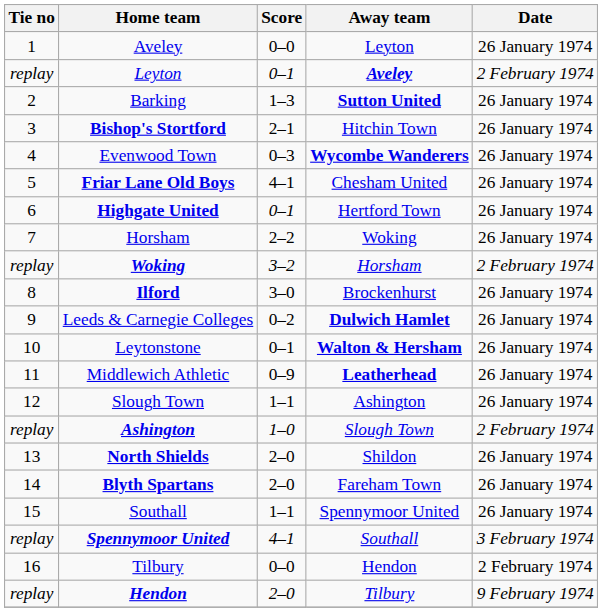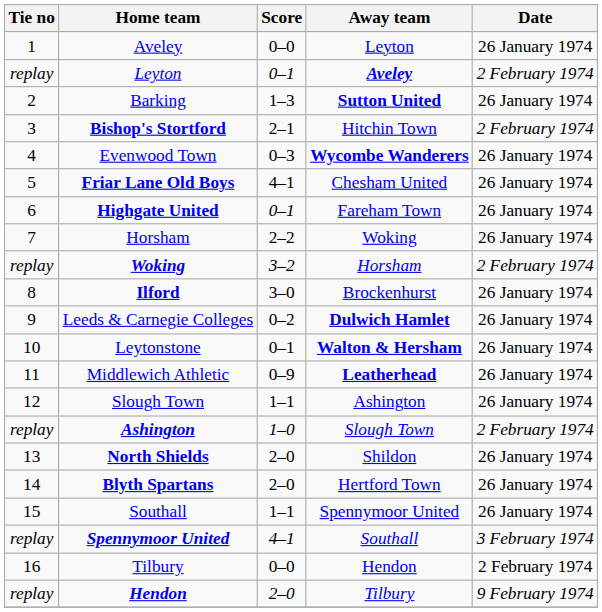 <table class="wikitable" style="text-align: center">
 <tr>
 <th>Tie no</th>
 <th>Home team</th>
 <th>Score</th>
 <th>Away team</th>
 <th>Date</th>
 </tr>
 <tr>
 <td>1</td>
 <td><a href='#'>Aveley</a></td>
 <td>0–0</td>
 <td><a href='#'>Leyton</a></td>
 <td>26 January 1974</td>
 </tr>
 <tr>
 <td><em>replay</em></td>
 <td><em><a href='#'>Leyton</a></em></td>
 <td><em>0–1</em></td>
 <td><strong><em><a href='#'>Aveley</a></em></strong></td>
 <td><em>2 February 1974</em></td>
 </tr>
 <tr>
 <td>2</td>
 <td><a href='#'>Barking</a></td>
 <td>1–3</td>
 <td><strong><a href='#'>Sutton United</a></strong></td>
 <td>26 January 1974</td>
 </tr>
 <tr>
 <td>3</td>
 <td><strong><a href='#'>Bishop's Stortford</a></strong></td>
 <td>2–1</td>
 <td><a href='#'>Hitchin Town</a></td>
-<td>26 January 1974</td>
+<td><em>2 February 1974</em></td>
 </tr>
 <tr>
 <td>4</td>
 <td><a href='#'>Evenwood Town</a></td>
 <td>0–3</td>
 <td><strong><a href='#'>Wycombe Wanderers</a></strong></td>
 <td>26 January 1974</td>
 </tr>
 <tr>
 <td>5</td>
 <td><strong><a href='#'>Friar Lane Old Boys</a></strong></td>
 <td>4–1</td>
 <td><a href='#'>Chesham United</a></td>
 <td>26 January 1974</td>
 </tr>
 <tr>
 <td>6</td>
 <td><strong><a href='#'>Highgate United</a></strong></td>
 <td><em>0–1</em></td>
-<td><a href='#'>Hertford Town</a></td>
+<td><a href='#'>Fareham Town</a></td>
 <td>26 January 1974</td>
 </tr>
 <tr>
 <td>7</td>
 <td><a href='#'>Horsham</a></td>
 <td>2–2</td>
 <td><a href='#'>Woking</a></td>
 <td>26 January 1974</td>
 </tr>
 <tr>
 <td><em>replay</em></td>
 <td><strong><em><a href='#'>Woking</a></em></strong></td>
 <td><em>3–2</em></td>
 <td><em><a href='#'>Horsham</a></em></td>
 <td><em>2 February 1974</em></td>
 </tr>
 <tr>
 <td>8</td>
 <td><strong><a href='#'>Ilford</a></strong></td>
 <td>3–0</td>
 <td><a href='#'>Brockenhurst</a></td>
 <td>26 January 1974</td>
 </tr>
 <tr>
 <td>9</td>
 <td><a href='#'>Leeds & Carnegie Colleges</a></td>
 <td>0–2</td>
 <td><strong><a href='#'>Dulwich Hamlet</a></strong></td>
 <td>26 January 1974</td>
 </tr>
 <tr>
 <td>10</td>
 <td><a href='#'>Leytonstone</a></td>
 <td>0–1</td>
 <td><strong><a href='#'>Walton & Hersham</a></strong></td>
 <td>26 January 1974</td>
 </tr>
 <tr>
 <td>11</td>
 <td><a href='#'>Middlewich Athletic</a></td>
 <td>0–9</td>
 <td><strong><a href='#'>Leatherhead</a></strong></td>
 <td>26 January 1974</td>
 </tr>
 <tr>
 <td>12</td>
 <td><a href='#'>Slough Town</a></td>
 <td>1–1</td>
 <td><a href='#'>Ashington</a></td>
 <td>26 January 1974</td>
 </tr>
 <tr>
 <td><em>replay</em></td>
 <td><strong><em><a href='#'>Ashington</a></em></strong></td>
 <td><em>1–0</em></td>
 <td><em><a href='#'>Slough Town</a></em></td>
 <td><em>2 February 1974</em></td>
 </tr>
 <tr>
 <td>13</td>
 <td><strong><a href='#'>North Shields</a></strong></td>
 <td>2–0</td>
 <td><a href='#'>Shildon</a></td>
 <td>26 January 1974</td>
 </tr>
 <tr>
 <td>14</td>
 <td><strong><a href='#'>Blyth Spartans</a></strong></td>
 <td>2–0</td>
-<td><a href='#'>Fareham Town</a></td>
+<td><a href='#'>Hertford Town</a></td>
 <td>26 January 1974</td>
 </tr>
 <tr>
 <td>15</td>
 <td><a href='#'>Southall</a></td>
 <td>1–1</td>
 <td><a href='#'>Spennymoor United</a></td>
 <td>26 January 1974</td>
 </tr>
 <tr>
 <td><em>replay</em></td>
 <td><strong><em><a href='#'>Spennymoor United</a></em></strong></td>
 <td><em>4–1</em></td>
 <td><em><a href='#'>Southall</a></em></td>
 <td><em>3 February 1974</em></td>
 </tr>
 <tr>
 <td>16</td>
 <td><a href='#'>Tilbury</a></td>
 <td>0–0</td>
 <td><a href='#'>Hendon</a></td>
 <td>2 February 1974</td>
 </tr>
 <tr>
 <td><em>replay</em></td>
 <td><strong><em><a href='#'>Hendon</a></em></strong></td>
 <td><em>2–0</em></td>
 <td><em><a href='#'>Tilbury</a></em></td>
 <td><em>9 February 1974</em></td>
 </tr>
 <tr>
 </tr>
 </table>
